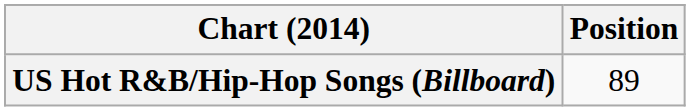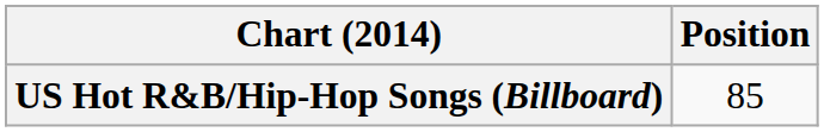 <table class="wikitable plainrowheaders">
 <tr>
 <th>Chart (2014)</th>
 <th>Position</th>
 </tr>
 <tr>
 <th scope="row">US Hot R&B/Hip-Hop Songs (<em>Billboard</em>)</th>
-<td align=center>89</td>
+<td align=center>85</td>
 </tr>
 </table>
